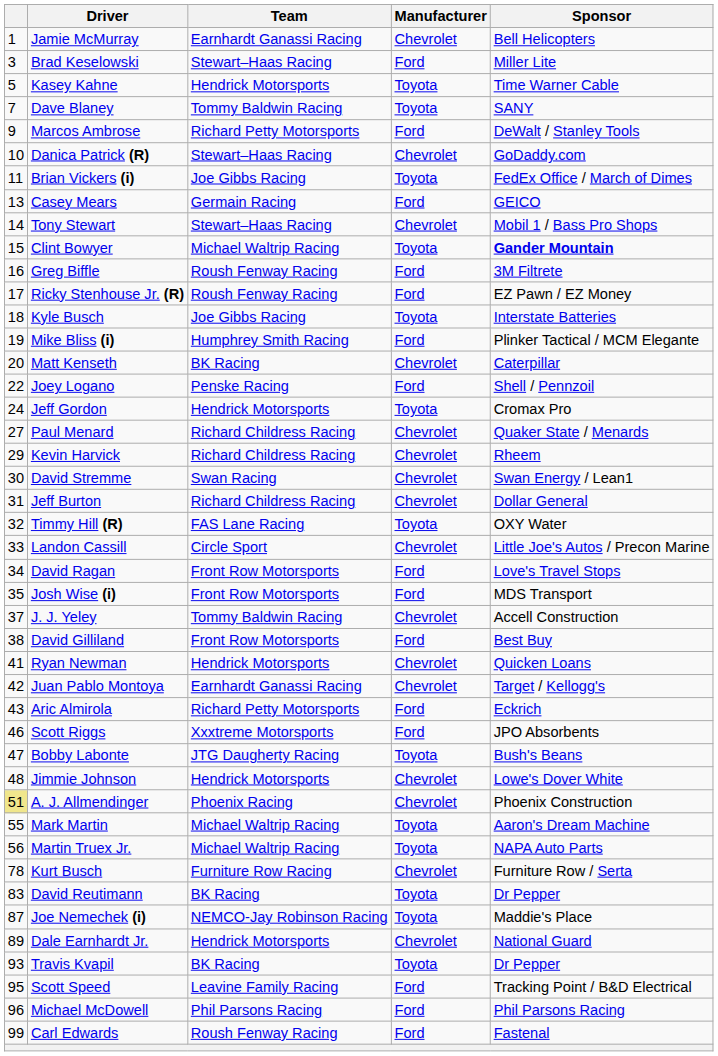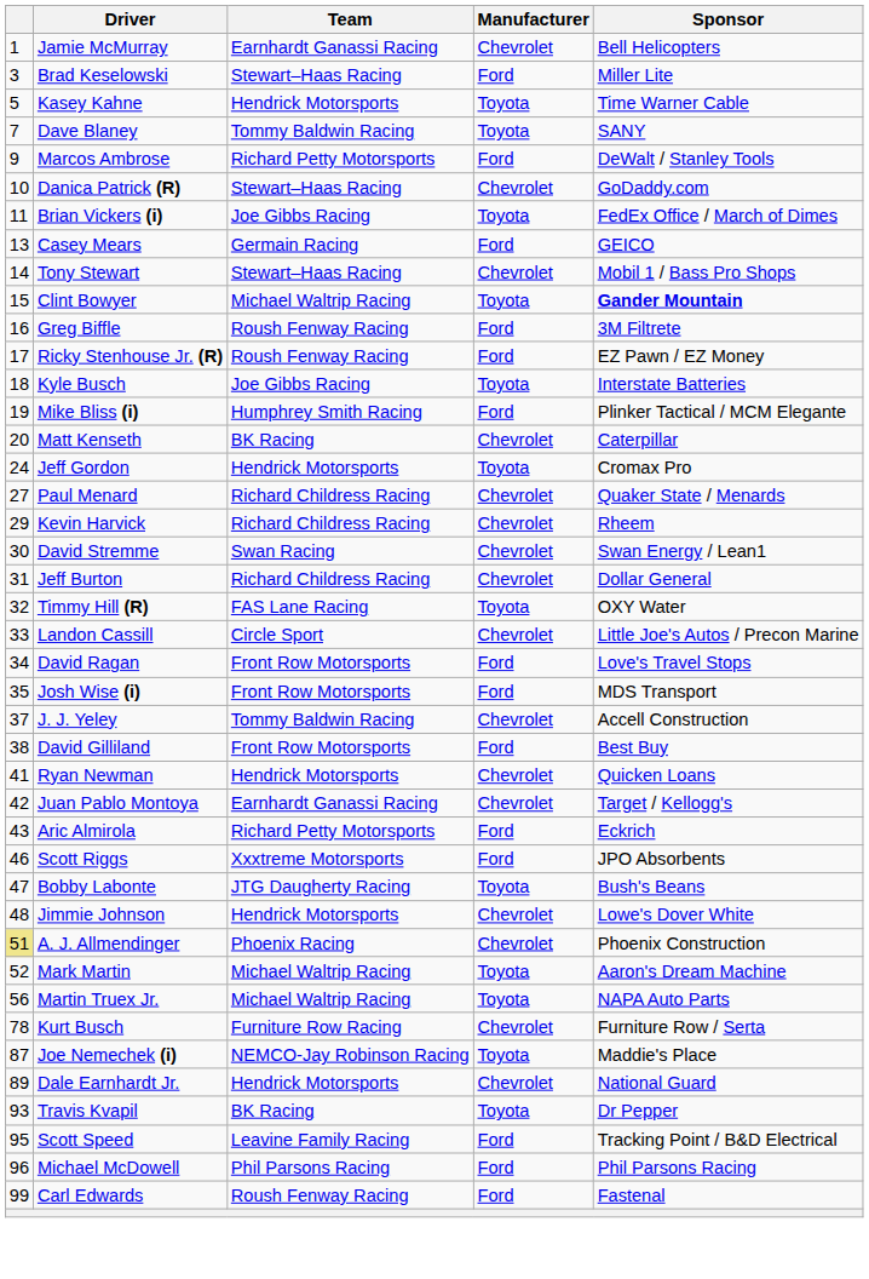 <table class="wikitable" style="font-size:95%">
 <tr>
 <th></th>
 <th>Driver</th>
 <th>Team</th>
 <th>Manufacturer</th>
 <th>Sponsor</th>
 </tr>
 <tr>
 <td>1</td>
 <td><a href='#'>Jamie McMurray</a></td>
 <td><a href='#'>Earnhardt Ganassi Racing</a></td>
 <td><a href='#'>Chevrolet</a></td>
 <td><a href='#'>Bell Helicopters</a></td>
 </tr>
 <tr>
 <td>3</td>
 <td><a href='#'>Brad Keselowski</a></td>
 <td><a href='#'>Stewart–Haas Racing</a></td>
 <td><a href='#'>Ford</a></td>
 <td><a href='#'>Miller Lite</a></td>
 </tr>
 <tr>
 <td>5</td>
 <td><a href='#'>Kasey Kahne</a></td>
 <td><a href='#'>Hendrick Motorsports</a></td>
 <td><a href='#'>Toyota</a></td>
 <td><a href='#'>Time Warner Cable</a></td>
 </tr>
 <tr>
 <td>7</td>
 <td><a href='#'>Dave Blaney</a></td>
 <td><a href='#'>Tommy Baldwin Racing</a></td>
 <td><a href='#'>Toyota</a></td>
 <td><a href='#'>SANY</a></td>
 </tr>
 <tr>
 <td>9</td>
 <td><a href='#'>Marcos Ambrose</a></td>
 <td><a href='#'>Richard Petty Motorsports</a></td>
 <td><a href='#'>Ford</a></td>
 <td><a href='#'>DeWalt</a> / <a href='#'>Stanley Tools</a></td>
 </tr>
 <tr>
 <td>10</td>
 <td><a href='#'>Danica Patrick</a> <strong>(R)</strong></td>
 <td><a href='#'>Stewart–Haas Racing</a></td>
 <td><a href='#'>Chevrolet</a></td>
 <td><a href='#'>GoDaddy.com</a></td>
 </tr>
 <tr>
 <td>11</td>
 <td><a href='#'>Brian Vickers</a> <strong>(i)</strong></td>
 <td><a href='#'>Joe Gibbs Racing</a></td>
 <td><a href='#'>Toyota</a></td>
 <td><a href='#'>FedEx Office</a> / <a href='#'>March of Dimes</a></td>
 </tr>
 <tr>
 <td>13</td>
 <td><a href='#'>Casey Mears</a></td>
 <td><a href='#'>Germain Racing</a></td>
 <td><a href='#'>Ford</a></td>
 <td><a href='#'>GEICO</a></td>
 </tr>
 <tr>
 <td>14</td>
 <td><a href='#'>Tony Stewart</a></td>
 <td><a href='#'>Stewart–Haas Racing</a></td>
 <td><a href='#'>Chevrolet</a></td>
 <td><a href='#'>Mobil 1</a> / <a href='#'>Bass Pro Shops</a></td>
 </tr>
 <tr>
 <td>15</td>
 <td><a href='#'>Clint Bowyer</a></td>
 <td><a href='#'>Michael Waltrip Racing</a></td>
 <td><a href='#'>Toyota</a></td>
 <td><strong><a href='#'>Gander Mountain</a></strong></td>
 </tr>
 <tr>
 <td>16</td>
 <td><a href='#'>Greg Biffle</a></td>
 <td><a href='#'>Roush Fenway Racing</a></td>
 <td><a href='#'>Ford</a></td>
 <td><a href='#'>3M Filtrete</a></td>
 </tr>
 <tr>
 <td>17</td>
 <td><a href='#'>Ricky Stenhouse Jr.</a> <strong>(R)</strong></td>
 <td><a href='#'>Roush Fenway Racing</a></td>
 <td><a href='#'>Ford</a></td>
 <td>EZ Pawn / EZ Money</td>
 </tr>
 <tr>
 <td>18</td>
 <td><a href='#'>Kyle Busch</a></td>
 <td><a href='#'>Joe Gibbs Racing</a></td>
 <td><a href='#'>Toyota</a></td>
 <td><a href='#'>Interstate Batteries</a></td>
 </tr>
 <tr>
 <td>19</td>
 <td><a href='#'>Mike Bliss</a> <strong>(i)</strong></td>
 <td><a href='#'>Humphrey Smith Racing</a></td>
 <td><a href='#'>Ford</a></td>
 <td>Plinker Tactical / MCM Elegante</td>
 </tr>
 <tr>
 <td>20</td>
 <td><a href='#'>Matt Kenseth</a></td>
 <td><a href='#'>BK Racing</a></td>
 <td><a href='#'>Chevrolet</a></td>
 <td><a href='#'>Caterpillar</a></td>
-</tr>
-<tr>
-<td>22</td>
-<td><a href='#'>Joey Logano</a></td>
-<td><a href='#'>Penske Racing</a></td>
-<td><a href='#'>Ford</a></td>
-<td><a href='#'>Shell</a> / <a href='#'>Pennzoil</a></td>
 </tr>
 <tr>
 <td>24</td>
 <td><a href='#'>Jeff Gordon</a></td>
 <td><a href='#'>Hendrick Motorsports</a></td>
 <td><a href='#'>Toyota</a></td>
 <td>Cromax Pro</td>
 </tr>
 <tr>
 <td>27</td>
 <td><a href='#'>Paul Menard</a></td>
 <td><a href='#'>Richard Childress Racing</a></td>
 <td><a href='#'>Chevrolet</a></td>
 <td><a href='#'>Quaker State</a> / <a href='#'>Menards</a></td>
 </tr>
 <tr>
 <td>29</td>
 <td><a href='#'>Kevin Harvick</a></td>
 <td><a href='#'>Richard Childress Racing</a></td>
 <td><a href='#'>Chevrolet</a></td>
 <td><a href='#'>Rheem</a></td>
 </tr>
 <tr>
 <td>30</td>
 <td><a href='#'>David Stremme</a></td>
 <td><a href='#'>Swan Racing</a></td>
 <td><a href='#'>Chevrolet</a></td>
 <td><a href='#'>Swan Energy</a> / Lean1</td>
 </tr>
 <tr>
 <td>31</td>
 <td><a href='#'>Jeff Burton</a></td>
 <td><a href='#'>Richard Childress Racing</a></td>
 <td><a href='#'>Chevrolet</a></td>
 <td><a href='#'>Dollar General</a></td>
 </tr>
 <tr>
 <td>32</td>
 <td><a href='#'>Timmy Hill</a> <strong>(R)</strong></td>
 <td><a href='#'>FAS Lane Racing</a></td>
 <td><a href='#'>Toyota</a></td>
 <td>OXY Water</td>
 </tr>
 <tr>
 <td>33</td>
 <td><a href='#'>Landon Cassill</a></td>
 <td><a href='#'>Circle Sport</a></td>
 <td><a href='#'>Chevrolet</a></td>
 <td><a href='#'>Little Joe's Autos</a> / Precon Marine</td>
 </tr>
 <tr>
 <td>34</td>
 <td><a href='#'>David Ragan</a></td>
 <td><a href='#'>Front Row Motorsports</a></td>
 <td><a href='#'>Ford</a></td>
 <td><a href='#'>Love's Travel Stops</a></td>
 </tr>
 <tr>
 <td>35</td>
 <td><a href='#'>Josh Wise</a> <strong>(i)</strong></td>
 <td><a href='#'>Front Row Motorsports</a></td>
 <td><a href='#'>Ford</a></td>
 <td>MDS Transport</td>
 </tr>
 <tr>
 <td>37</td>
 <td><a href='#'>J. J. Yeley</a></td>
 <td><a href='#'>Tommy Baldwin Racing</a></td>
 <td><a href='#'>Chevrolet</a></td>
 <td>Accell Construction</td>
 </tr>
 <tr>
 <td>38</td>
 <td><a href='#'>David Gilliland</a></td>
 <td><a href='#'>Front Row Motorsports</a></td>
 <td><a href='#'>Ford</a></td>
 <td><a href='#'>Best Buy</a></td>
 </tr>
 <tr>
 <td>41</td>
 <td><a href='#'>Ryan Newman</a></td>
 <td><a href='#'>Hendrick Motorsports</a></td>
 <td><a href='#'>Chevrolet</a></td>
 <td><a href='#'>Quicken Loans</a></td>
 </tr>
 <tr>
 <td>42</td>
 <td><a href='#'>Juan Pablo Montoya</a></td>
 <td><a href='#'>Earnhardt Ganassi Racing</a></td>
 <td><a href='#'>Chevrolet</a></td>
 <td><a href='#'>Target</a> / <a href='#'>Kellogg's</a></td>
 </tr>
 <tr>
 <td>43</td>
 <td><a href='#'>Aric Almirola</a></td>
 <td><a href='#'>Richard Petty Motorsports</a></td>
 <td><a href='#'>Ford</a></td>
 <td><a href='#'>Eckrich</a></td>
 </tr>
 <tr>
 <td>46</td>
 <td><a href='#'>Scott Riggs</a></td>
 <td><a href='#'>Xxxtreme Motorsports</a></td>
 <td><a href='#'>Ford</a></td>
 <td>JPO Absorbents</td>
 </tr>
 <tr>
 <td>47</td>
 <td><a href='#'>Bobby Labonte</a></td>
 <td><a href='#'>JTG Daugherty Racing</a></td>
 <td><a href='#'>Toyota</a></td>
 <td><a href='#'>Bush's Beans</a></td>
 </tr>
 <tr>
 <td>48</td>
 <td><a href='#'>Jimmie Johnson</a></td>
 <td><a href='#'>Hendrick Motorsports</a></td>
 <td><a href='#'>Chevrolet</a></td>
 <td><a href='#'>Lowe's Dover White</a></td>
 </tr>
 <tr>
 <td style="background: khaki;">51</td>
 <td><a href='#'>A. J. Allmendinger</a></td>
 <td><a href='#'>Phoenix Racing</a></td>
 <td><a href='#'>Chevrolet</a></td>
 <td>Phoenix Construction</td>
 </tr>
 <tr>
-<td>55</td>
+<td>52</td>
 <td><a href='#'>Mark Martin</a></td>
 <td><a href='#'>Michael Waltrip Racing</a></td>
 <td><a href='#'>Toyota</a></td>
 <td><a href='#'>Aaron's Dream Machine</a></td>
 </tr>
 <tr>
 <td>56</td>
 <td><a href='#'>Martin Truex Jr.</a></td>
 <td><a href='#'>Michael Waltrip Racing</a></td>
 <td><a href='#'>Toyota</a></td>
 <td><a href='#'>NAPA Auto Parts</a></td>
 </tr>
 <tr>
 <td>78</td>
 <td><a href='#'>Kurt Busch</a></td>
 <td><a href='#'>Furniture Row Racing</a></td>
 <td><a href='#'>Chevrolet</a></td>
 <td>Furniture Row / <a href='#'>Serta</a></td>
-</tr>
-<tr>
-<td>83</td>
-<td><a href='#'>David Reutimann</a></td>
-<td><a href='#'>BK Racing</a></td>
-<td><a href='#'>Toyota</a></td>
-<td><a href='#'>Dr Pepper</a></td>
 </tr>
 <tr>
 <td>87</td>
 <td><a href='#'>Joe Nemechek</a> <strong>(i)</strong></td>
 <td><a href='#'>NEMCO-Jay Robinson Racing</a></td>
 <td><a href='#'>Toyota</a></td>
 <td>Maddie's Place</td>
 </tr>
 <tr>
 <td>89</td>
 <td><a href='#'>Dale Earnhardt Jr.</a></td>
 <td><a href='#'>Hendrick Motorsports</a></td>
 <td><a href='#'>Chevrolet</a></td>
 <td><a href='#'>National Guard</a></td>
 </tr>
 <tr>
 <td>93</td>
 <td><a href='#'>Travis Kvapil</a></td>
 <td><a href='#'>BK Racing</a></td>
 <td><a href='#'>Toyota</a></td>
 <td><a href='#'>Dr Pepper</a></td>
 </tr>
 <tr>
 <td>95</td>
 <td><a href='#'>Scott Speed</a></td>
 <td><a href='#'>Leavine Family Racing</a></td>
 <td><a href='#'>Ford</a></td>
 <td>Tracking Point / B&D Electrical</td>
 </tr>
 <tr>
 <td>96</td>
 <td><a href='#'>Michael McDowell</a></td>
 <td><a href='#'>Phil Parsons Racing</a></td>
 <td><a href='#'>Ford</a></td>
 <td><a href='#'>Phil Parsons Racing</a></td>
 </tr>
 <tr>
 <td>99</td>
 <td><a href='#'>Carl Edwards</a></td>
 <td><a href='#'>Roush Fenway Racing</a></td>
 <td><a href='#'>Ford</a></td>
 <td><a href='#'>Fastenal</a></td>
 </tr>
 <tr>
 <th colspan="5"></th>
 </tr>
 </table>
